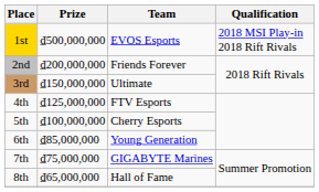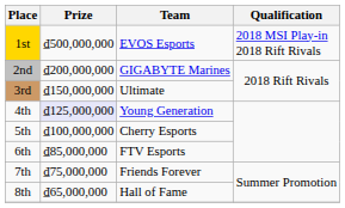 <table class="wikitable" style="text-align:left">
 <tr>
 <th style="text-align:center"><strong>Place</strong></th>
 <th style="text-align:center"><strong>Prize</strong></th>
 <th style="text-align:center"><strong>Team</strong></th>
 <th style="text-align:center"><strong>Qualification</strong></th>
 </tr>
 <tr>
 <td style="text-align:center; background:gold;">1st</td>
 <td>₫500,000,000</td>
 <td><a href='#'>EVOS Esports</a></td>
 <td><a href='#'>2018 MSI Play-in</a> <br> 2018 Rift Rivals</td>
 </tr>
 <tr>
 <td style="text-align:center; background:silver;">2nd</td>
 <td>₫200,000,000</td>
-<td>Friends Forever</td>
+<td><a href='#'>GIGABYTE Marines</a></td>
 <td style="text-align:center" rowspan="2">2018 Rift Rivals</td>
 </tr>
 <tr>
 <td style="text-align:center; background:#c96;">3rd</td>
 <td>₫150,000,000</td>
 <td>Ultimate</td>
 </tr>
 <tr>
 <td style="text-align:center">4th</td>
-<td>₫125,000,000</td>
-<td>FTV Esports</td>
+<td style="background: lavender;">₫125,000,000</td>
+<td><a href='#'>Young Generation</a></td>
 </tr>
 <tr>
 <td style="text-align:center">5th</td>
 <td>₫100,000,000</td>
 <td>Cherry Esports</td>
 </tr>
 <tr>
 <td style="text-align:center">6th</td>
 <td>₫85,000,000</td>
-<td><a href='#'>Young Generation</a></td>
+<td>FTV Esports</td>
 </tr>
 <tr>
 <td style="text-align:center">7th</td>
 <td>₫75,000,000</td>
-<td><a href='#'>GIGABYTE Marines</a></td>
+<td>Friends Forever</td>
 <td rowspan="2">Summer Promotion</td>
 </tr>
 <tr>
 <td style="text-align:center">8th</td>
 <td>₫65,000,000</td>
 <td>Hall of Fame</td>
 </tr>
 <tr>
 </tr>
 </table>
